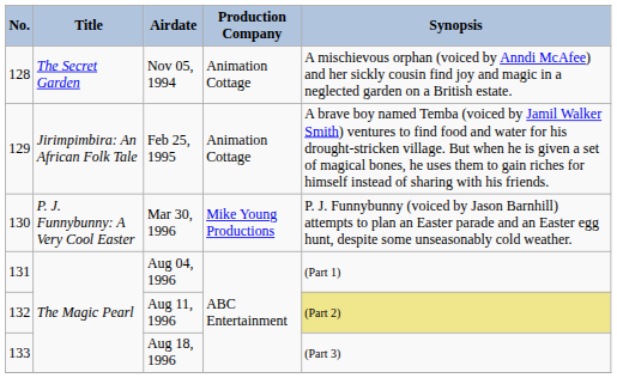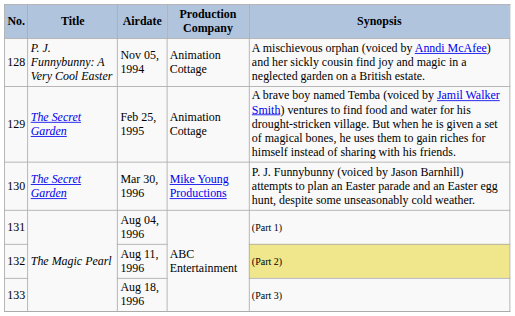 <table class="wikitable" style="font-size:90%;">
 <tr>
 <th style="background:#B0C4DE;">No.</th>
 <th style="background:#B0C4DE;">Title</th>
 <th style="background:#B0C4DE;">Airdate</th>
 <th style="background:#B0C4DE;">Production Company</th>
 <th style="background:#B0C4DE;">Synopsis</th>
 </tr>
 <tr>
 <td align="center">128</td>
-<td><em><a href='#'>The Secret Garden</a></em></td>
+<td><em>P. J. Funnybunny: A Very Cool Easter</em></td>
 <td>Nov 05, 1994</td>
 <td>Animation Cottage</td>
 <td>A mischievous orphan (voiced by <a href='#'>Anndi McAfee</a>) and her sickly cousin find joy and magic in a neglected garden on a British estate.</td>
 </tr>
 <tr>
 <td align="center">129</td>
-<td><em>Jirimpimbira: An African Folk Tale</em></td>
+<td><em><a href='#'>The Secret Garden</a></em></td>
 <td>Feb 25, 1995</td>
 <td>Animation Cottage</td>
 <td>A brave boy named Temba (voiced by <a href='#'>Jamil Walker Smith</a>) ventures to find food and water for his drought-stricken village. But when he is given a set of magical bones, he uses them to gain riches for himself instead of sharing with his friends.</td>
 </tr>
 <tr>
 <td align="center">130</td>
-<td><em>P. J. Funnybunny: A Very Cool Easter</em></td>
+<td><em><a href='#'>The Secret Garden</a></em></td>
 <td>Mar 30, 1996</td>
 <td><a href='#'>Mike Young Productions</a></td>
 <td>P. J. Funnybunny (voiced by Jason Barnhill) attempts to plan an Easter parade and an Easter egg hunt, despite some unseasonably cold weather.</td>
 </tr>
 <tr>
 <td align="center">131</td>
 <td rowspan="3"><em>The Magic Pearl</em></td>
 <td>Aug 04, 1996</td>
 <td rowspan=3>ABC Entertainment</td>
 <td><small>(Part 1)</small></td>
 </tr>
 <tr>
 <td align="center">132</td>
 <td>Aug 11, 1996</td>
 <td style="background: khaki;"><small>(Part 2)</small></td>
 </tr>
 <tr>
 <td align="center">133</td>
 <td>Aug 18, 1996</td>
 <td><small>(Part 3)</small></td>
 </tr>
 <tr>
 </tr>
 </table>
